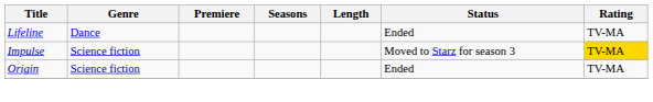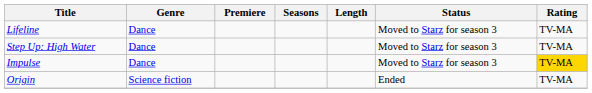 <table class="wikitable sortable" style="width:100%">
 <tr>
 <th>Title</th>
 <th>Genre</th>
 <th>Premiere</th>
 <th>Seasons</th>
 <th>Length</th>
 <th>Status</th>
 <th>Rating</th>
 </tr>
 <tr>
 <td><em><a href='#'>Lifeline</a></em></td>
 <td><a href='#'>Dance</a></td>
 <td></td>
 <td></td>
 <td></td>
-<td>Ended</td>
+<td>Moved to <a href='#'>Starz</a> for season 3</td>
+<td>TV-MA</td>
+</tr>
+<tr>
+<td><em><a href='#'>Step Up: High Water</a></em></td>
+<td><a href='#'>Dance</a></td>
+<td></td>
+<td></td>
+<td></td>
+<td>Moved to <a href='#'>Starz</a> for season 3</td>
 <td>TV-MA</td>
 </tr>
 <tr>
 <td><em><a href='#'>Impulse</a></em></td>
-<td><a href='#'>Science fiction</a></td>
+<td><a href='#'>Dance</a></td>
 <td></td>
 <td></td>
 <td></td>
 <td>Moved to <a href='#'>Starz</a> for season 3</td>
 <td style="background: gold;">TV-MA</td>
 </tr>
 <tr>
 <td><em><a href='#'>Origin</a></em></td>
 <td><a href='#'>Science fiction</a></td>
 <td></td>
 <td></td>
 <td></td>
 <td>Ended</td>
 <td>TV-MA</td>
 </tr>
 <tr>
 </tr>
 </table>
